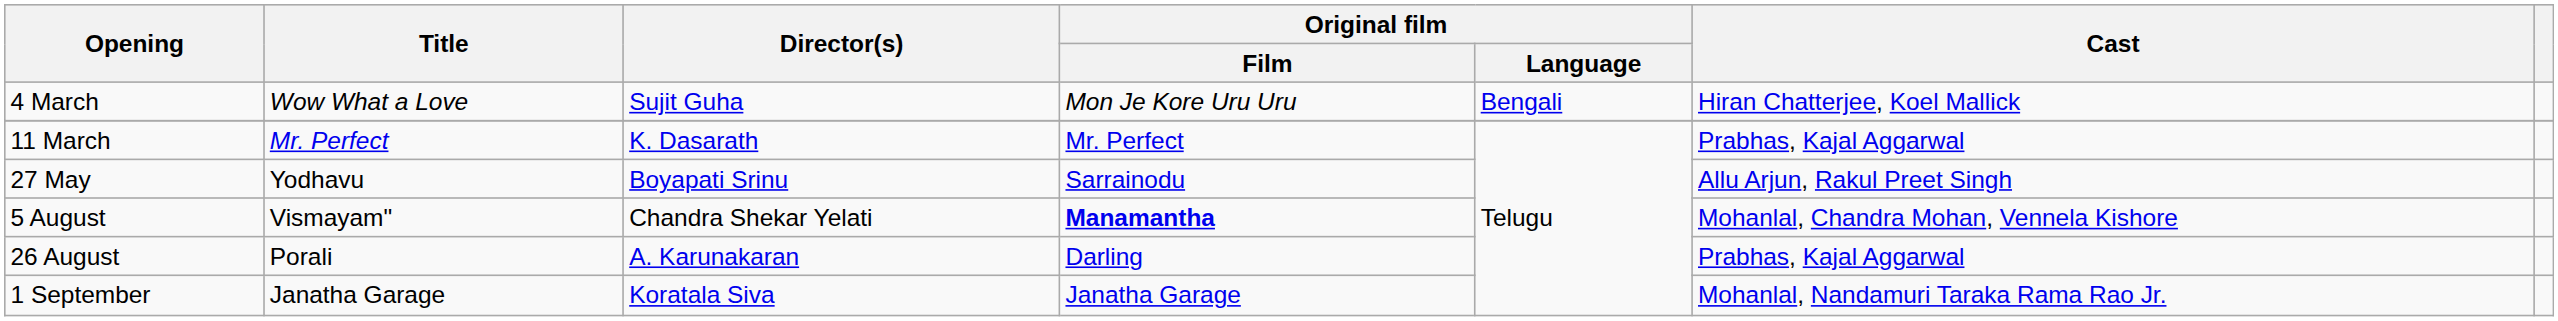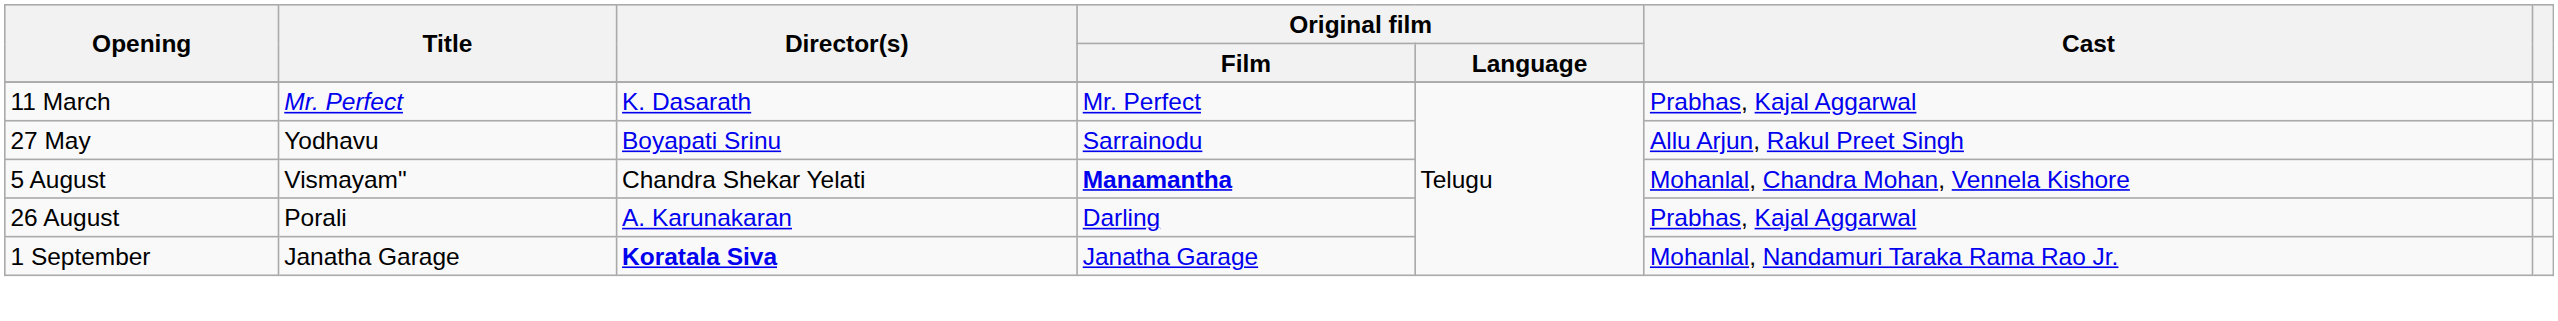 <table class="wikitable sortable"  style="width:100%; font-size:95%;">
 <tr>
 <th scope="col" rowspan="2">Opening</th>
 <th scope="col" rowspan="2">Title</th>
 <th scope="col" rowspan="2">Director(s)</th>
 <th scope="col" colspan="2">Original film</th>
 <th scope="col" rowspan="2">Cast</th>
 <th scope="col" rowspan="2" class="unsortable"></th>
 </tr>
 <tr>
 <th scope="col">Film</th>
 <th scope="col">Language</th>
-</tr>
-<tr>
-<td>4 March</td>
-<td><em>Wow What a Love</em></td>
-<td><a href='#'>Sujit Guha</a></td>
-<td><em>Mon Je Kore Uru Uru</em></td>
-<td><a href='#'>Bengali</a></td>
-<td><a href='#'>Hiran Chatterjee</a>, <a href='#'>Koel Mallick</a></td>
-<td></td>
 </tr>
 <tr>
 </tr>
 <tr>
 <td>11 March</td>
 <td><em><a href='#'>Mr. Perfect</a><strong></td>
 <td><a href='#'>K. Dasarath</a></td>
 <td></em><a href='#'>Mr. Perfect</a><em></td>
 <td rowspan="5">Telugu</td>
 <td><a href='#'>Prabhas</a>, <a href='#'>Kajal Aggarwal</a></td>
 <td></td>
 </tr>
 <tr>
 <td>27 May</td>
 <td></em>Yodhavu<em></td>
 <td><a href='#'>Boyapati Srinu</a></td>
 <td></em><a href='#'>Sarrainodu</a><em></td>
 <td><a href='#'>Allu Arjun</a>, <a href='#'>Rakul Preet Singh</a></td>
 <td></td>
 </tr>
 <tr>
 <td>5 August</td>
 <td></em>Vismayam"<em></td>
 <td>Chandra Shekar Yelati</td>
 <td><strong></em><a href='#'>Manamantha</a><em></strong></td>
 <td><a href='#'>Mohanlal</a>, <a href='#'>Chandra Mohan</a>, <a href='#'>Vennela Kishore</a></td>
 <td></td>
 </tr>
 <tr>
 <td>26 August</td>
 <td></em>Porali<em></td>
 <td><a href='#'>A. Karunakaran</a></td>
 <td></em><a href='#'>Darling</a><em></td>
 <td><a href='#'>Prabhas</a>, <a href='#'>Kajal Aggarwal</a></td>
 <td></td>
 </tr>
 <tr>
 <td>1 September</td>
 <td></em>Janatha Garage<em></td>
-<td><a href='#'>Koratala Siva</a></td>
+<td><strong><a href='#'>Koratala Siva</a></strong></td>
 <td></em><a href='#'>Janatha Garage</a><em></td>
 <td><a href='#'>Mohanlal</a>, <a href='#'>Nandamuri Taraka Rama Rao Jr.</a></td>
 <td></td>
 </tr>
 </table>
